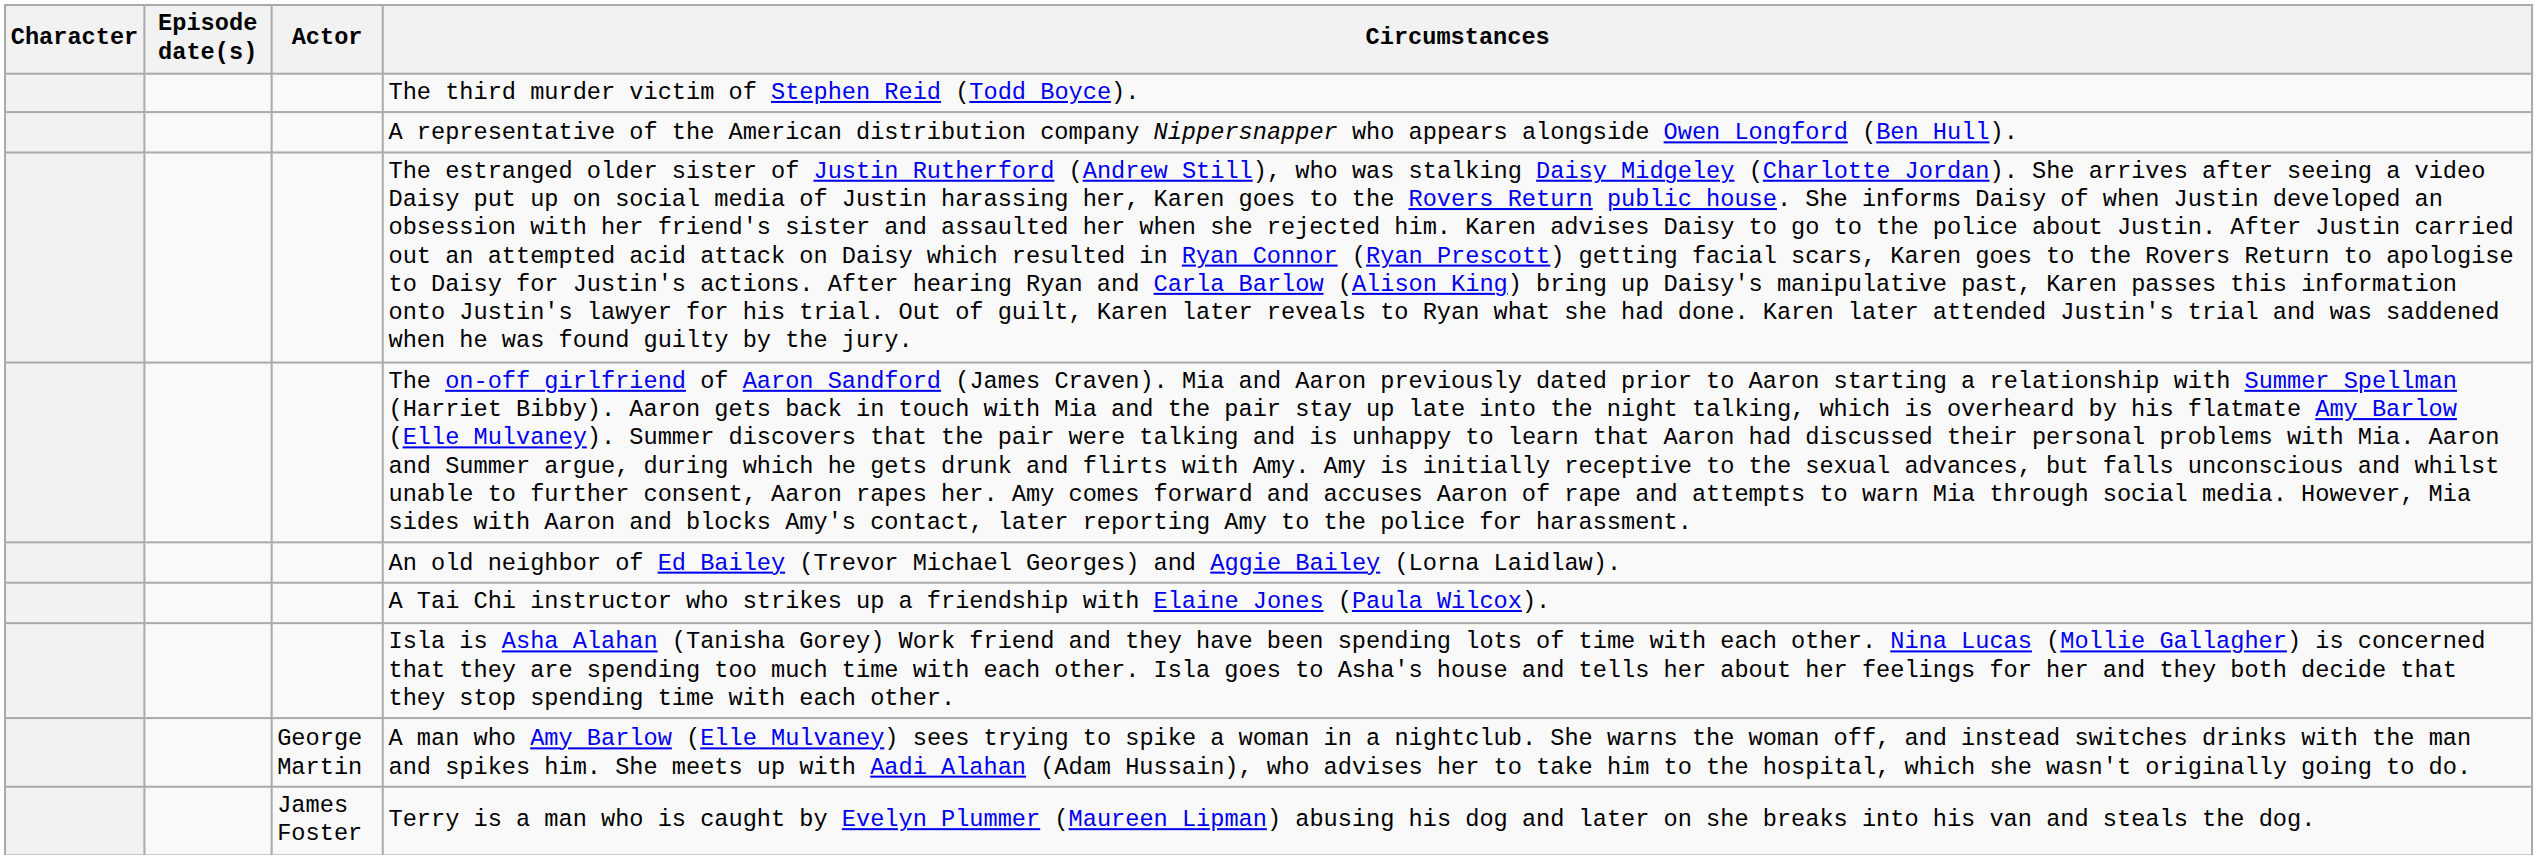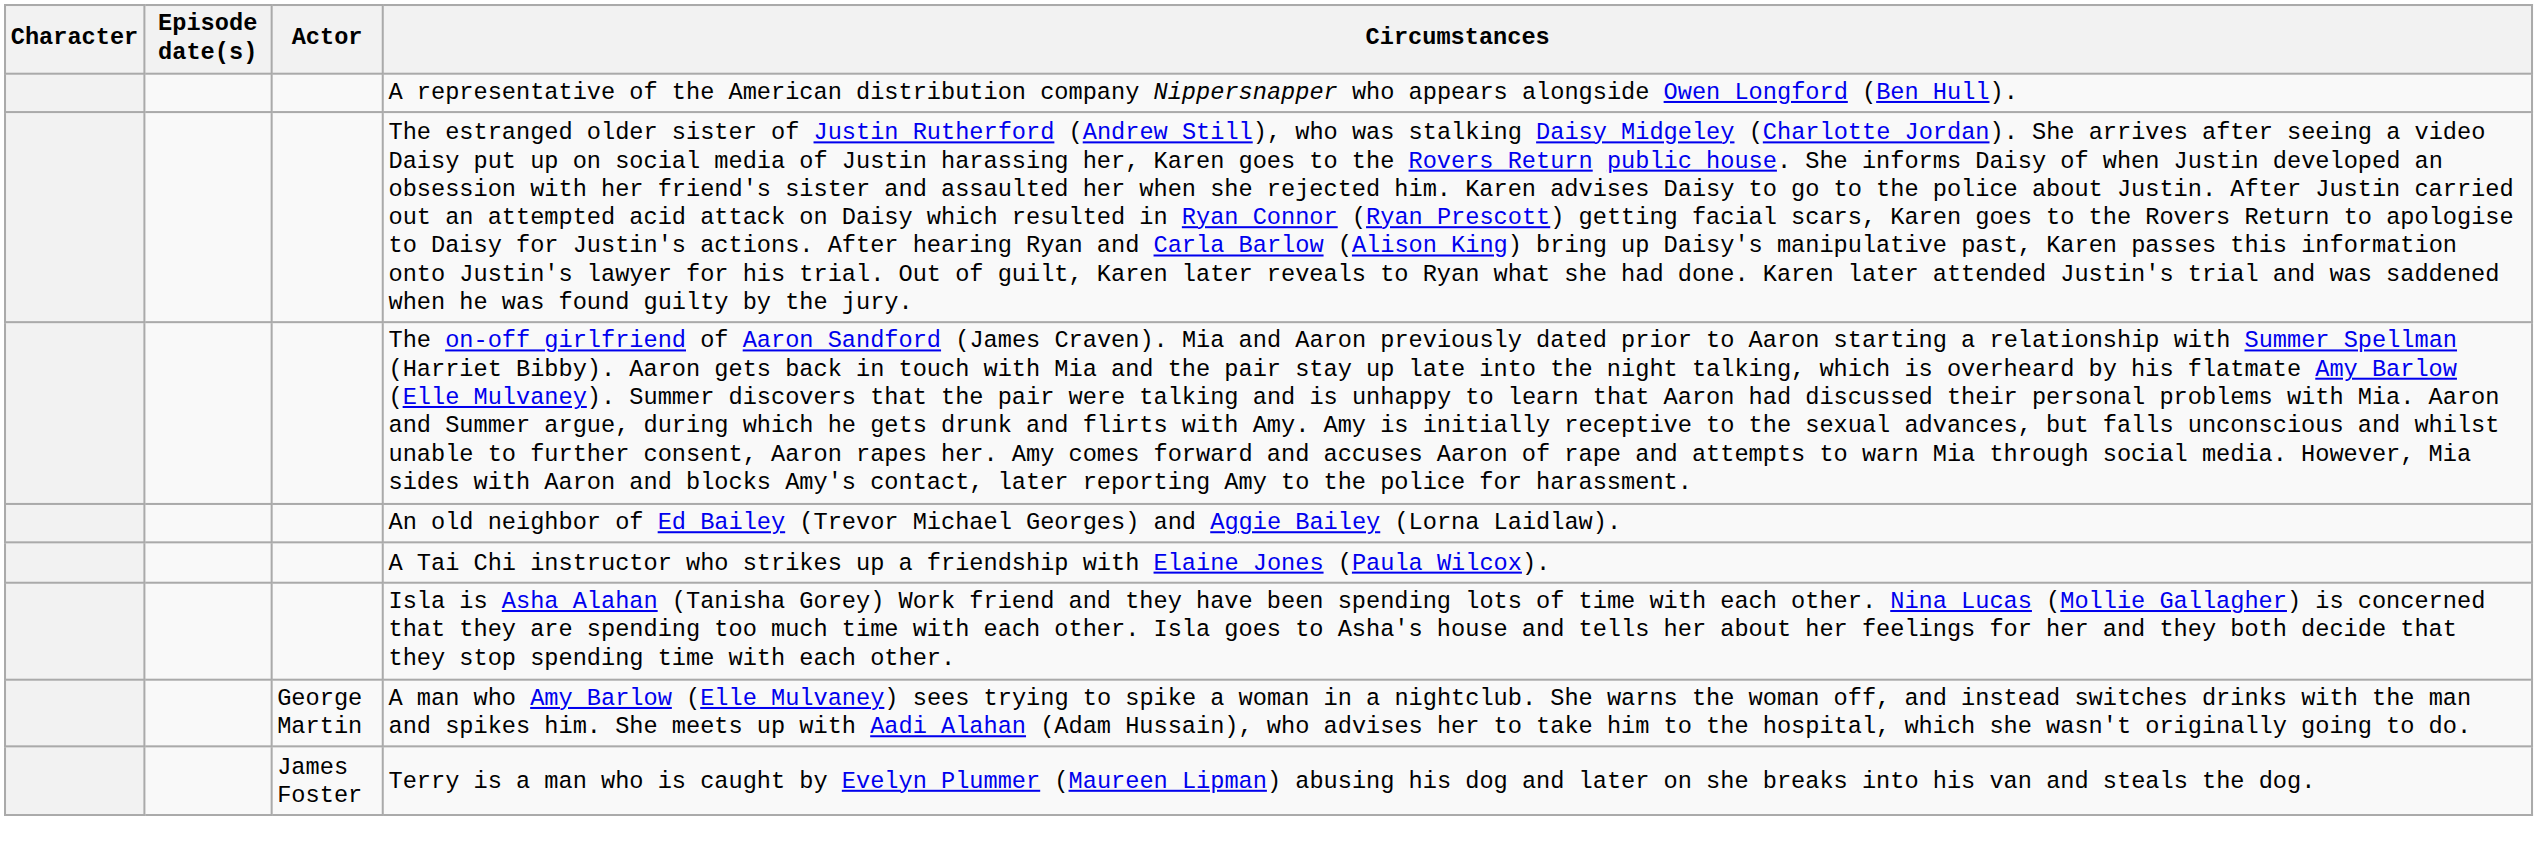 <table class="wikitable plainrowheaders" style="font-size:90%">
 <tr>
 <th scope="col">Character</th>
 <th scope="col">Episode date(s)</th>
 <th scope="col">Actor</th>
 <th scope="col">Circumstances</th>
-</tr>
-<tr>
-<th scope="row"> </th>
-<td></td>
-<td></td>
-<td>The third murder victim of <a href='#'>Stephen Reid</a> (<a href='#'>Todd Boyce</a>).</td>
 </tr>
 <tr>
 <th scope="row"> </th>
 <td></td>
 <td></td>
 <td>A representative of the American distribution company <em>Nippersnapper</em> who appears alongside <a href='#'>Owen Longford</a> (<a href='#'>Ben Hull</a>).</td>
 </tr>
 <tr>
 <th scope="row"> </th>
 <td></td>
 <td></td>
 <td>The estranged older sister of <a href='#'>Justin Rutherford</a> (<a href='#'>Andrew Still</a>), who was stalking <a href='#'>Daisy Midgeley</a> (<a href='#'>Charlotte Jordan</a>). She arrives after seeing a video Daisy put up on social media of Justin harassing her, Karen goes to the <a href='#'>Rovers Return</a> <a href='#'>public house</a>. She informs Daisy of when Justin developed an obsession with her friend's sister and assaulted her when she rejected him. Karen advises Daisy to go to the police about Justin. After Justin carried out an attempted acid attack on Daisy which resulted in <a href='#'>Ryan Connor</a> (<a href='#'>Ryan Prescott</a>) getting facial scars, Karen goes to the Rovers Return to apologise to Daisy for Justin's actions. After hearing Ryan and <a href='#'>Carla Barlow</a> (<a href='#'>Alison King</a>) bring up Daisy's manipulative past, Karen passes this information onto Justin's lawyer for his trial. Out of guilt, Karen later reveals to Ryan what she had done. Karen later attended Justin's trial and was saddened when he was found guilty by the jury.</td>
 </tr>
 <tr>
 <th scope="row"> </th>
 <td></td>
 <td></td>
 <td>The <a href='#'>on-off girlfriend</a> of <a href='#'>Aaron Sandford</a> (James Craven). Mia and Aaron previously dated prior to Aaron starting a relationship with <a href='#'>Summer Spellman</a> (Harriet Bibby). Aaron gets back in touch with Mia and the pair stay up late into the night talking, which is overheard by his flatmate <a href='#'>Amy Barlow</a> (<a href='#'>Elle Mulvaney</a>). Summer discovers that the pair were talking and is unhappy to learn that Aaron had discussed their personal problems with Mia. Aaron and Summer argue, during which he gets drunk and flirts with Amy. Amy is initially receptive to the sexual advances, but falls unconscious and whilst unable to further consent, Aaron rapes her. Amy comes forward and accuses Aaron of rape and attempts to warn Mia through social media. However, Mia sides with Aaron and blocks Amy's contact, later reporting Amy to the police for harassment.</td>
 </tr>
 <tr>
 <th scope="row"> </th>
 <td></td>
 <td></td>
 <td>An old neighbor of <a href='#'>Ed Bailey</a> (Trevor Michael Georges) and <a href='#'>Aggie Bailey</a> (Lorna Laidlaw).</td>
 </tr>
 <tr>
 <th scope="row"> </th>
 <td></td>
 <td></td>
 <td>A Tai Chi instructor who strikes up a friendship with <a href='#'>Elaine Jones</a> (<a href='#'>Paula Wilcox</a>).</td>
 </tr>
 <tr>
 <th scope="row"> </th>
 <td></td>
 <td></td>
 <td>Isla is <a href='#'>Asha Alahan</a> (Tanisha Gorey) Work friend and they have been spending lots of time with each other. <a href='#'>Nina Lucas</a> (<a href='#'>Mollie Gallagher</a>) is concerned that they are spending too much time with each other. Isla goes to Asha's house and tells her about her feelings for her and they both decide that they stop spending time with each other.</td>
 </tr>
 <tr>
 <th scope="row"> </th>
 <td></td>
 <td {{nowrap>George Martin</td>
 <td>A man who <a href='#'>Amy Barlow</a> (<a href='#'>Elle Mulvaney</a>) sees trying to spike a woman in a nightclub. She warns the woman off, and instead switches drinks with the man and spikes him. She meets up with <a href='#'>Aadi Alahan</a> (Adam Hussain), who advises her to take him to the hospital, which she wasn't originally going to do.</td>
 </tr>
 <tr>
 <th scope="row"> </th>
 <td></td>
 <td {{nowrap>James Foster</td>
 <td>Terry is a man who is caught by <a href='#'>Evelyn Plummer</a> (<a href='#'>Maureen Lipman</a>) abusing his dog and later on she breaks into his van and steals the dog.</td>
 </tr>
 </table>
